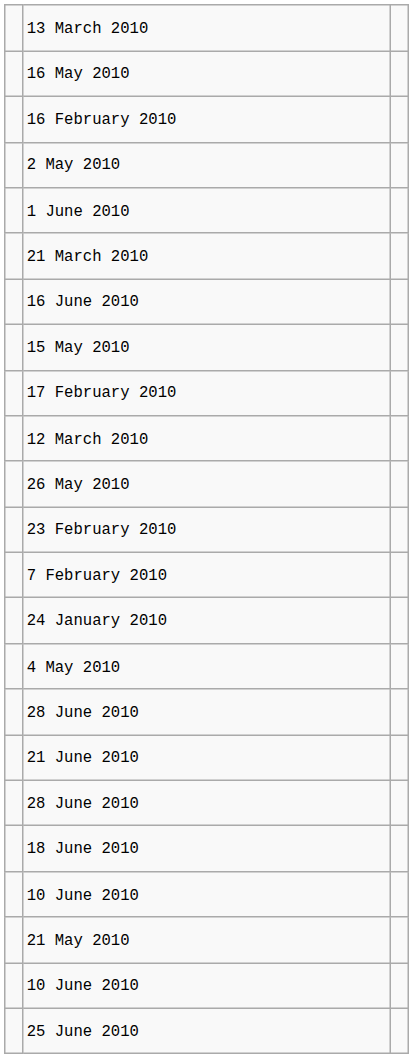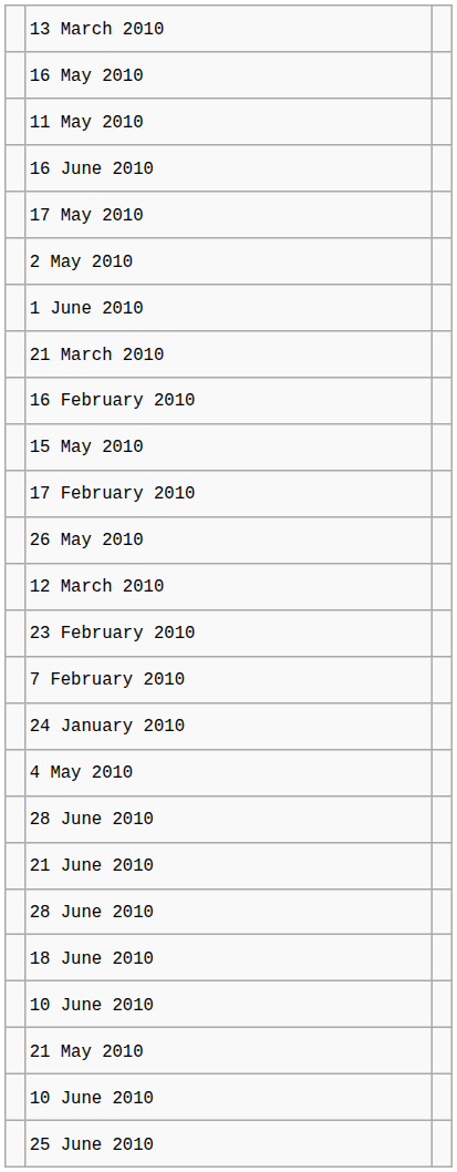 <table class="wikitable" style="font-size: 80%; float: left; width: 26em; margin-right: 1em; height: 700px">
 <tr>
 <td></td>
 <td>13 March 2010</td>
 <td></td>
 </tr>
 <tr>
 <td></td>
 <td>16 May 2010</td>
 <td></td>
 </tr>
 <tr>
 <td></td>
-<td>16 February 2010</td>
+<td>11 May 2010</td>
+<td></td>
+</tr>
+<tr>
+<td></td>
+<td>16 June 2010</td>
+<td></td>
+</tr>
+<tr>
+<td></td>
+<td>17 May 2010</td>
 <td></td>
 </tr>
 <tr>
 <td></td>
 <td>2 May 2010</td>
 <td></td>
 </tr>
 <tr>
 <td></td>
 <td>1 June 2010</td>
 <td></td>
 </tr>
 <tr>
 <td></td>
 <td>21 March 2010</td>
 <td></td>
 </tr>
 <tr>
 <td></td>
-<td>16 June 2010</td>
+<td>16 February 2010</td>
 <td></td>
 </tr>
 <tr>
 <td></td>
 <td>15 May 2010</td>
 <td></td>
 </tr>
 <tr>
 <td></td>
 <td>17 February 2010</td>
 <td></td>
 </tr>
 <tr>
 <td></td>
-<td>12 March 2010</td>
+<td>26 May 2010</td>
 <td></td>
 </tr>
 <tr>
 <td></td>
-<td>26 May 2010</td>
+<td>12 March 2010</td>
 <td></td>
 </tr>
 <tr>
 <td></td>
 <td>23 February 2010</td>
 <td></td>
 </tr>
 <tr>
 <td></td>
 <td>7 February 2010</td>
 <td></td>
 </tr>
 <tr>
 <td></td>
 <td>24 January 2010</td>
 <td></td>
 </tr>
 <tr>
 <td></td>
 <td>4 May 2010</td>
 <td></td>
 </tr>
 <tr>
 <td></td>
 <td>28 June 2010</td>
 <td></td>
 </tr>
 <tr>
 <td></td>
 <td>21 June 2010</td>
 <td></td>
 </tr>
 <tr>
 <td></td>
 <td>28 June 2010</td>
 <td></td>
 </tr>
 <tr>
 <td></td>
 <td>18 June 2010</td>
 <td></td>
 </tr>
 <tr>
 <td></td>
 <td>10 June 2010</td>
 <td></td>
 </tr>
 <tr>
 <td></td>
 <td>21 May 2010</td>
 <td></td>
 </tr>
 <tr>
 <td></td>
 <td>10 June 2010</td>
 <td></td>
 </tr>
 <tr>
 <td></td>
 <td>25 June 2010</td>
 <td></td>
 </tr>
 </table>
